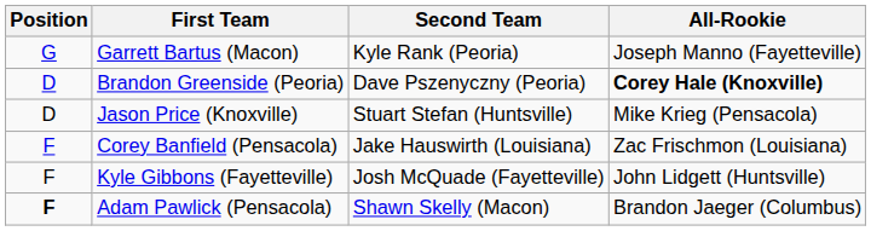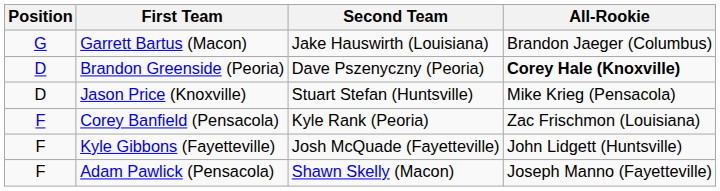 <table class="wikitable">
 <tr>
 <th>Position</th>
 <th>First Team</th>
 <th>Second Team</th>
 <th>All-Rookie</th>
 </tr>
 <tr>
 <td align=center><a href='#'>G</a></td>
 <td><a href='#'>Garrett Bartus</a> (Macon)</td>
-<td>Kyle Rank (Peoria)</td>
-<td>Joseph Manno (Fayetteville)</td>
+<td>Jake Hauswirth (Louisiana)</td>
+<td>Brandon Jaeger (Columbus)</td>
 </tr>
 <tr>
 <td align=center><a href='#'>D</a></td>
 <td><a href='#'>Brandon Greenside</a> (Peoria)</td>
 <td>Dave Pszenyczny (Peoria)</td>
 <td><strong>Corey Hale (Knoxville)</strong></td>
 </tr>
 <tr>
 <td align=center>D</td>
 <td><a href='#'>Jason Price</a> (Knoxville)</td>
 <td>Stuart Stefan (Huntsville)</td>
 <td>Mike Krieg (Pensacola)</td>
 </tr>
 <tr>
 <td align=center><a href='#'>F</a></td>
 <td><a href='#'>Corey Banfield</a> (Pensacola)</td>
-<td>Jake Hauswirth (Louisiana)</td>
+<td>Kyle Rank (Peoria)</td>
 <td>Zac Frischmon (Louisiana)</td>
 </tr>
 <tr>
 <td align=center>F</td>
 <td><a href='#'>Kyle Gibbons</a> (Fayetteville)</td>
 <td>Josh McQuade (Fayetteville)</td>
 <td>John Lidgett (Huntsville)</td>
 </tr>
 <tr>
-<td align=center><strong>F</strong></td>
+<td align=center>F</td>
 <td><a href='#'>Adam Pawlick</a> (Pensacola)</td>
 <td><a href='#'>Shawn Skelly</a> (Macon)</td>
-<td>Brandon Jaeger (Columbus)</td>
+<td>Joseph Manno (Fayetteville)</td>
 </tr>
 </table>
